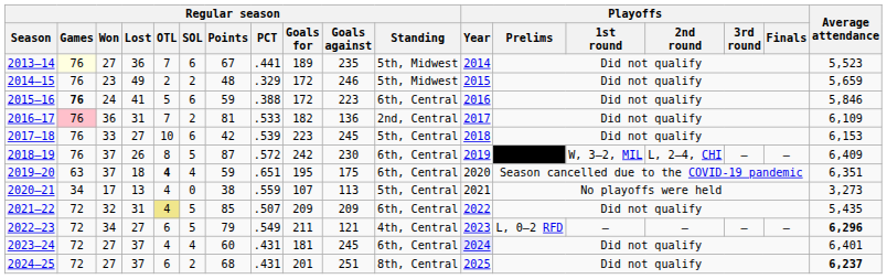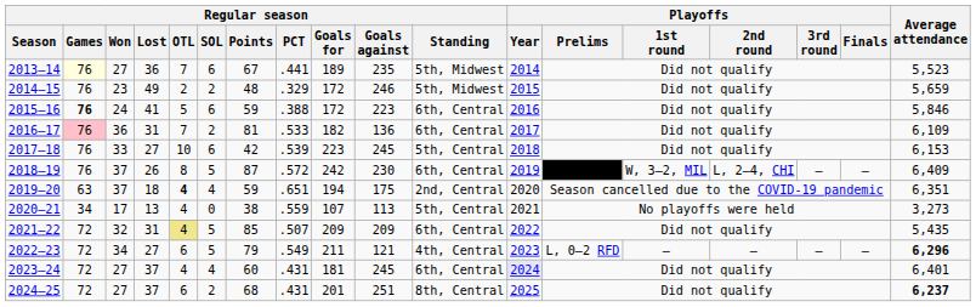 <table class="wikitable" style="text-align:center; font-size:100%">
 <tr>
 <th colspan=11>Regular season</th>
 <th colspan=6>Playoffs</th>
 <th rowspan=2>Average<br>attendance</th>
 </tr>
 <tr>
 <th>Season</th>
 <th>Games</th>
 <th>Won</th>
 <th>Lost</th>
 <th>OTL</th>
 <th>SOL</th>
 <th>Points</th>
 <th>PCT</th>
 <th>Goals<br>for</th>
 <th>Goals<br>against</th>
 <th>Standing</th>
 <th>Year</th>
 <th>Prelims</th>
 <th>1st<br>round</th>
 <th>2nd<br>round</th>
 <th>3rd<br>round</th>
 <th>Finals</th>
 </tr>
 <tr>
 <td><a href='#'>2013–14</a></td>
 <td style="background: lightyellow;">76</td>
 <td>27</td>
 <td>36</td>
 <td>7</td>
 <td>6</td>
 <td>67</td>
 <td>.441</td>
 <td>189</td>
 <td>235</td>
 <td>5th, Midwest</td>
 <td><a href='#'>2014</a></td>
 <td colspan="5">Did not qualify</td>
 <td>5,523</td>
 </tr>
 <tr>
 <td><a href='#'>2014–15</a></td>
 <td>76</td>
 <td>23</td>
 <td>49</td>
 <td>2</td>
 <td>2</td>
 <td>48</td>
 <td>.329</td>
 <td>172</td>
 <td>246</td>
 <td>5th, Midwest</td>
 <td><a href='#'>2015</a></td>
 <td colspan="5">Did not qualify</td>
 <td>5,659</td>
 </tr>
 <tr>
 <td><a href='#'>2015–16</a></td>
 <td><strong>76</strong></td>
 <td>24</td>
 <td>41</td>
 <td>5</td>
 <td>6</td>
 <td>59</td>
 <td>.388</td>
 <td>172</td>
 <td>223</td>
 <td>6th, Central</td>
 <td><a href='#'>2016</a></td>
 <td colspan="5">Did not qualify</td>
 <td>5,846</td>
 </tr>
 <tr>
 <td><a href='#'>2016–17</a></td>
 <td style="background: pink;">76</td>
 <td>36</td>
 <td>31</td>
 <td>7</td>
 <td>2</td>
 <td>81</td>
 <td>.533</td>
 <td>182</td>
 <td>136</td>
-<td>2nd, Central</td>
+<td>6th, Central</td>
 <td><a href='#'>2017</a></td>
 <td colspan="5">Did not qualify</td>
 <td>6,109</td>
 </tr>
 <tr>
 <td><a href='#'>2017–18</a></td>
 <td>76</td>
 <td>33</td>
 <td>27</td>
 <td>10</td>
 <td>6</td>
 <td>42</td>
 <td>.539</td>
 <td>223</td>
 <td>245</td>
 <td>5th, Central</td>
 <td><a href='#'>2018</a></td>
 <td colspan="5">Did not qualify</td>
 <td>6,153</td>
 </tr>
 <tr>
 <td><a href='#'>2018–19</a></td>
 <td>76</td>
 <td>37</td>
 <td>26</td>
 <td>8</td>
 <td>5</td>
 <td>87</td>
 <td>.572</td>
 <td>242</td>
 <td>230</td>
 <td>6th, Central</td>
 <td><a href='#'>2019</a></td>
 <td bgcolor=#000000>—</td>
 <td>W, 3–2, <a href='#'>MIL</a></td>
 <td>L, 2–4, <a href='#'>CHI</a></td>
 <td>—</td>
 <td>—</td>
 <td>6,409</td>
 </tr>
 <tr>
 <td><a href='#'>2019–20</a></td>
 <td>63</td>
 <td>37</td>
 <td>18</td>
 <td><strong>4</strong></td>
 <td>4</td>
 <td>59</td>
 <td>.651</td>
-<td>195</td>
+<td>194</td>
 <td>175</td>
-<td>6th, Central</td>
+<td>2nd, Central</td>
 <td>2020</td>
 <td colspan="5">Season cancelled due to the <a href='#'>COVID-19 pandemic</a></td>
 <td>6,351</td>
 </tr>
 <tr>
 <td><a href='#'>2020–21</a></td>
 <td>34</td>
 <td>17</td>
 <td>13</td>
 <td>4</td>
 <td>0</td>
 <td>38</td>
 <td>.559</td>
 <td>107</td>
 <td>113</td>
 <td>5th, Central</td>
 <td>2021</td>
 <td colspan="5">No playoffs were held</td>
 <td>3,273</td>
 </tr>
 <tr>
 <td><a href='#'>2021–22</a></td>
 <td>72</td>
 <td>32</td>
 <td>31</td>
 <td style="background: khaki;">4</td>
 <td>5</td>
 <td>85</td>
 <td>.507</td>
 <td>209</td>
 <td>209</td>
 <td>6th, Central</td>
 <td><a href='#'>2022</a></td>
 <td colspan="5">Did not qualify</td>
 <td>5,435</td>
 </tr>
 <tr>
 <td><a href='#'>2022–23</a></td>
 <td>72</td>
 <td>34</td>
 <td>27</td>
 <td>6</td>
 <td>5</td>
 <td>79</td>
 <td>.549</td>
 <td>211</td>
 <td>121</td>
 <td>4th, Central</td>
 <td><a href='#'>2023</a></td>
 <td>L, 0–2 <a href='#'>RFD</a></td>
 <td>—</td>
 <td>—</td>
 <td>—</td>
 <td>—</td>
 <td><strong>6,296</strong></td>
 </tr>
 <tr>
 <td><a href='#'>2023–24</a></td>
 <td>72</td>
 <td>27</td>
 <td>37</td>
 <td>4</td>
 <td>4</td>
 <td>60</td>
 <td>.431</td>
 <td>181</td>
 <td>245</td>
 <td>6th, Central</td>
 <td style="background: lavender;"><a href='#'>2024</a></td>
 <td colspan="5">Did not qualify</td>
 <td>6,401</td>
 </tr>
 <tr>
 <td><a href='#'>2024–25</a></td>
 <td>72</td>
 <td>27</td>
 <td>37</td>
 <td>6</td>
 <td>2</td>
 <td>68</td>
 <td>.431</td>
 <td>201</td>
 <td>251</td>
 <td>8th, Central</td>
 <td><a href='#'>2025</a></td>
 <td colspan="5">Did not qualify</td>
 <td><strong>6,237</strong></td>
 </tr>
 </table>
